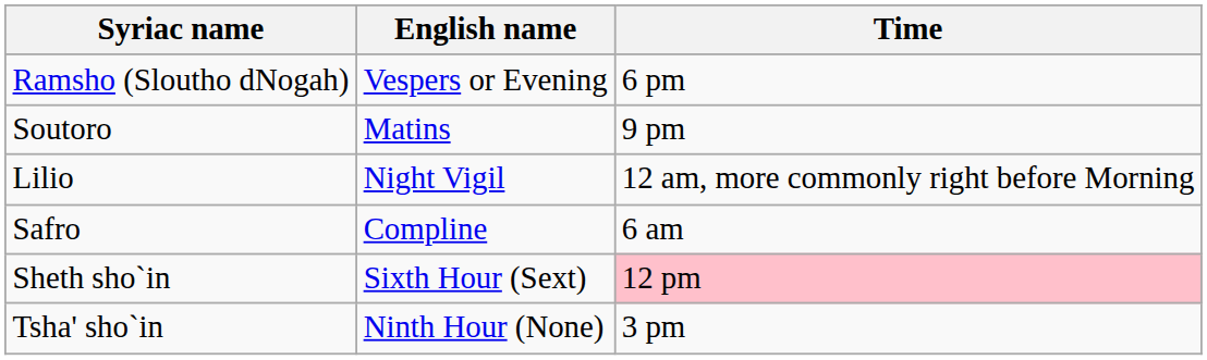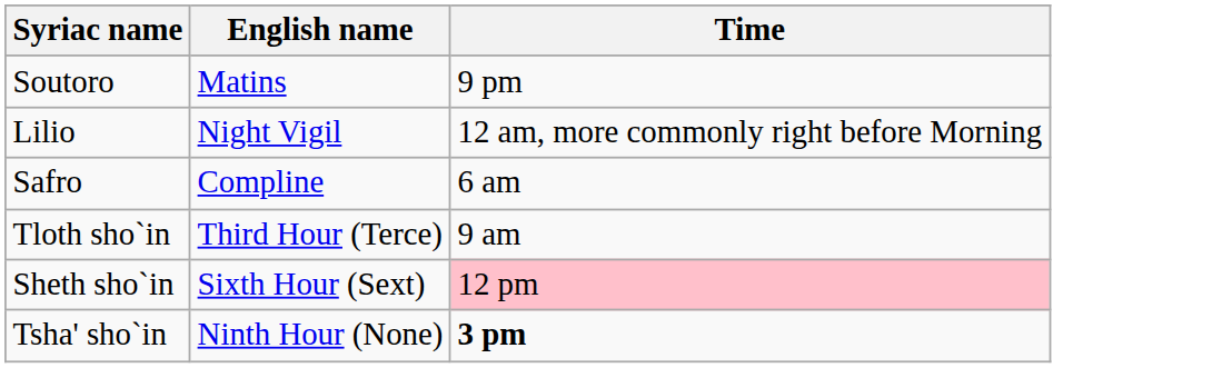 <table class="wikitable">
 <tr>
 <th>Syriac name</th>
 <th>English name</th>
 <th>Time</th>
-</tr>
-<tr>
-<td><a href='#'>Ramsho</a> (Sloutho dNogah)</td>
-<td><a href='#'>Vespers</a> or Evening</td>
-<td>6 pm</td>
 </tr>
 <tr>
 <td>Soutoro</td>
 <td><a href='#'>Matins</a></td>
 <td>9 pm</td>
 </tr>
 <tr>
 <td>Lilio</td>
 <td><a href='#'>Night Vigil</a></td>
 <td>12 am, more commonly right before Morning</td>
 </tr>
 <tr>
 <td>Safro</td>
 <td><a href='#'>Compline</a></td>
 <td>6 am</td>
 </tr>
 <tr>
+<td>Tloth sho`in</td>
+<td><a href='#'>Third Hour</a> (Terce)</td>
+<td>9 am</td>
+</tr>
+<tr>
 <td>Sheth sho`in</td>
 <td><a href='#'>Sixth Hour</a> (Sext)</td>
 <td style="background: pink;">12 pm</td>
 </tr>
 <tr>
 <td>Tsha' sho`in</td>
 <td><a href='#'>Ninth Hour</a> (None)</td>
-<td>3 pm</td>
+<td><strong>3 pm</strong></td>
 </tr>
 </table>
